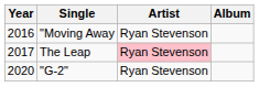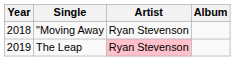 <table class="wikitable">
 <tr>
 <th>Year</th>
 <th>Single</th>
 <th>Artist</th>
 <th>Album</th>
 </tr>
 <tr>
-<td>2016</td>
+<td>2018</td>
 <td>"Moving Away</td>
 <td>Ryan Stevenson</td>
 <td></td>
 </tr>
 <tr>
-<td>2017</td>
+<td>2019</td>
 <td>The Leap</td>
 <td style="background: pink;">Ryan Stevenson</td>
 <td></td>
 </tr>
-<tr>
-<td>2020</td>
-<td>"G-2"</td>
-<td>Ryan Stevenson</td>
-<td></td>
-</tr>
 </table>
